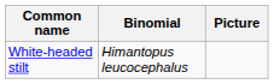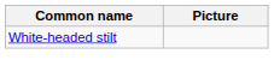 <table width=50% class="wikitable">
 <tr>
 <th width=30%>Common name</th>
-<th width=30%>Binomial</th>
 <th width=20%>Picture</th>
 </tr>
 <tr>
 <td><a href='#'>White-headed stilt</a></td>
-<td><em>Himantopus leucocephalus</em></td>
 <td></td>
 </tr>
 </table>
